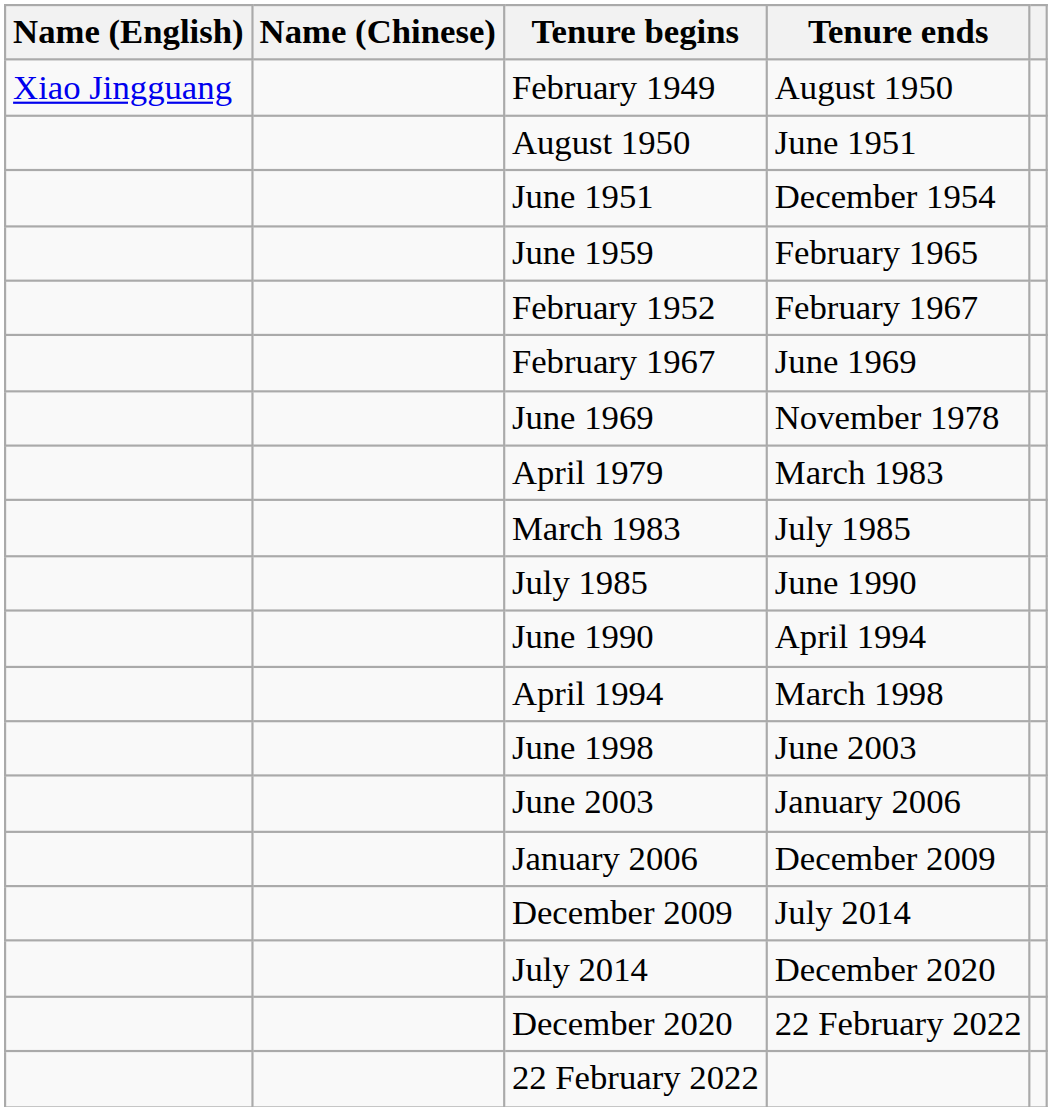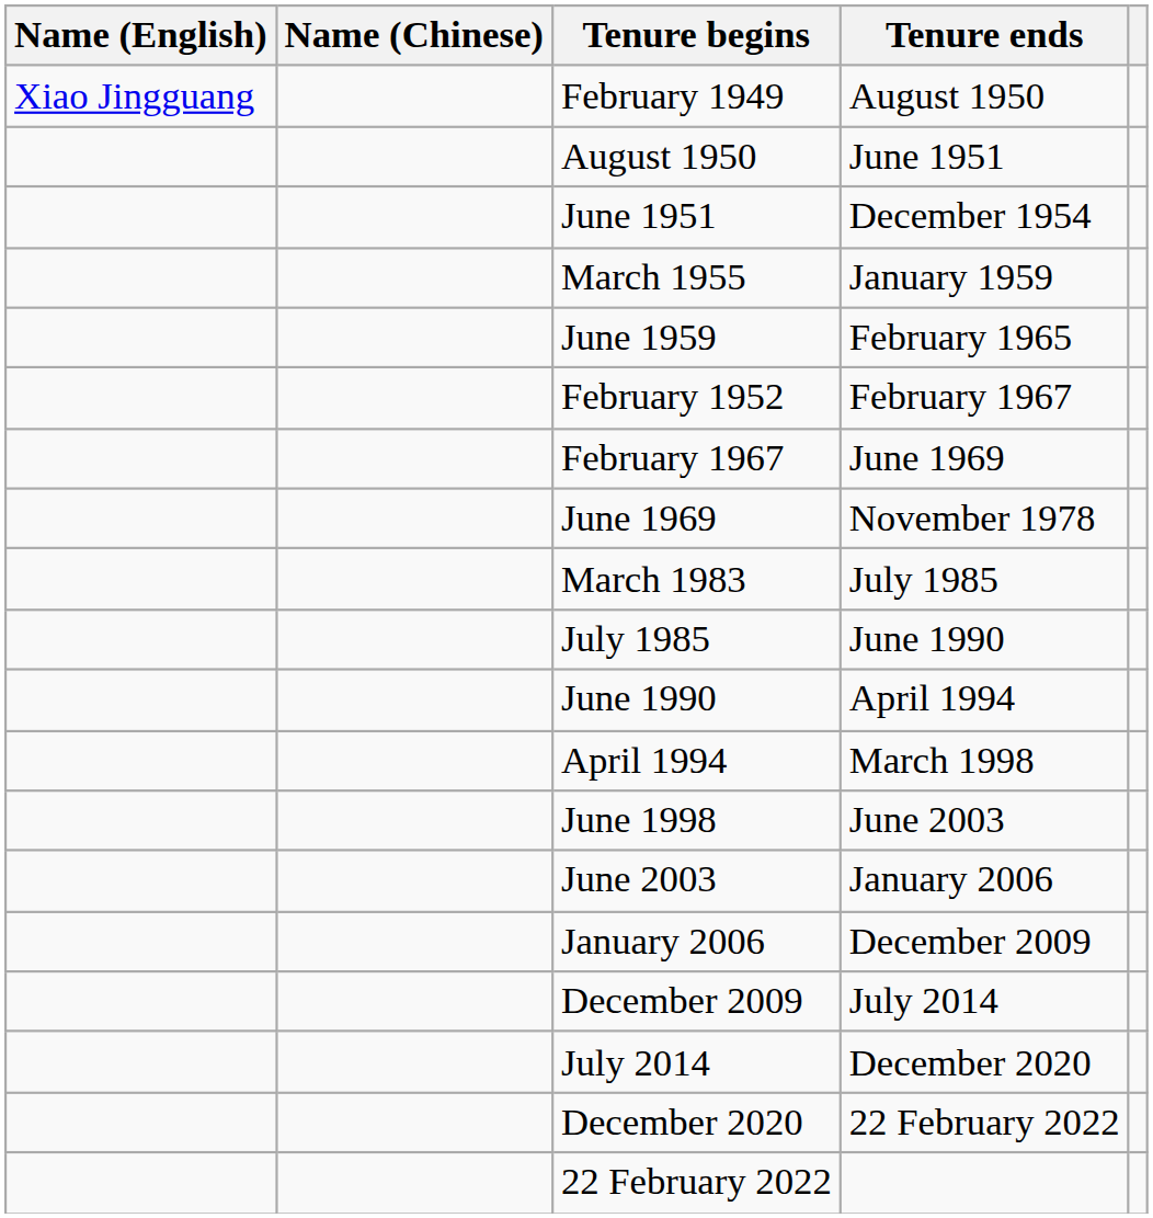 <table class="wikitable">
 <tr>
 <th>Name (English)</th>
 <th>Name (Chinese)</th>
 <th>Tenure begins</th>
 <th>Tenure ends</th>
 <th></th>
 </tr>
 <tr>
 <td><a href='#'>Xiao Jingguang</a></td>
 <td></td>
 <td>February 1949</td>
 <td>August 1950</td>
 <td></td>
 </tr>
 <tr>
 <td></td>
 <td></td>
 <td>August 1950</td>
 <td>June 1951</td>
 <td></td>
 </tr>
 <tr>
 <td></td>
 <td></td>
 <td>June 1951</td>
 <td>December 1954</td>
 <td></td>
 </tr>
 <tr>
 <td></td>
 <td></td>
+<td>March 1955</td>
+<td>January 1959</td>
+<td></td>
+</tr>
+<tr>
+<td></td>
+<td></td>
 <td>June 1959</td>
 <td>February 1965</td>
 <td></td>
 </tr>
 <tr>
 <td></td>
 <td></td>
 <td>February 1952</td>
 <td>February 1967</td>
 <td></td>
 </tr>
 <tr>
 <td></td>
 <td></td>
 <td>February 1967</td>
 <td>June 1969</td>
 <td></td>
 </tr>
 <tr>
 <td></td>
 <td></td>
 <td>June 1969</td>
 <td>November 1978</td>
-<td></td>
-</tr>
-<tr>
-<td></td>
-<td></td>
-<td>April 1979</td>
-<td>March 1983</td>
 <td></td>
 </tr>
 <tr>
 <td></td>
 <td></td>
 <td>March 1983</td>
 <td>July 1985</td>
 <td></td>
 </tr>
 <tr>
 <td></td>
 <td></td>
 <td>July 1985</td>
 <td>June 1990</td>
 <td></td>
 </tr>
 <tr>
 <td></td>
 <td></td>
 <td>June 1990</td>
 <td>April 1994</td>
 <td></td>
 </tr>
 <tr>
 <td></td>
 <td></td>
 <td>April 1994</td>
 <td>March 1998</td>
 <td></td>
 </tr>
 <tr>
 <td></td>
 <td></td>
 <td>June 1998</td>
 <td>June 2003</td>
 <td></td>
 </tr>
 <tr>
 <td></td>
 <td></td>
 <td>June 2003</td>
 <td>January 2006</td>
 <td></td>
 </tr>
 <tr>
 <td></td>
 <td></td>
 <td>January 2006</td>
 <td>December 2009</td>
 <td></td>
 </tr>
 <tr>
 <td></td>
 <td></td>
 <td>December 2009</td>
 <td>July 2014</td>
 <td></td>
 </tr>
 <tr>
 <td></td>
 <td></td>
 <td>July 2014</td>
 <td>December 2020</td>
 <td></td>
 </tr>
 <tr>
 <td></td>
 <td></td>
 <td>December 2020</td>
 <td>22 February 2022</td>
 <td></td>
 </tr>
 <tr>
 <td></td>
 <td></td>
 <td>22 February 2022</td>
 <td></td>
 <td></td>
 </tr>
 </table>
